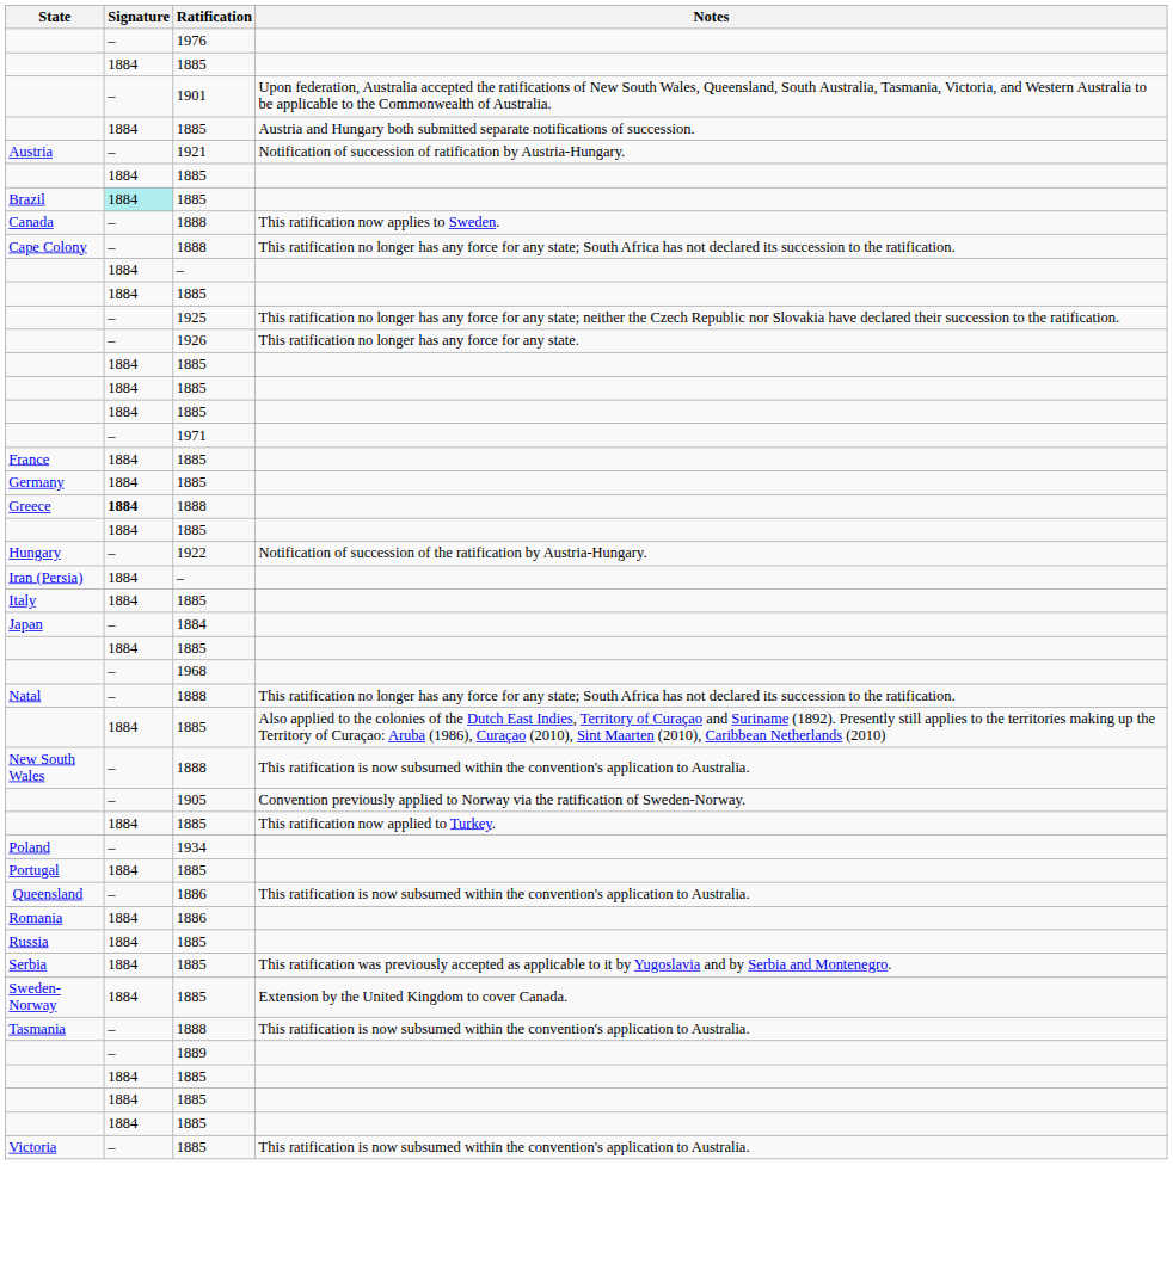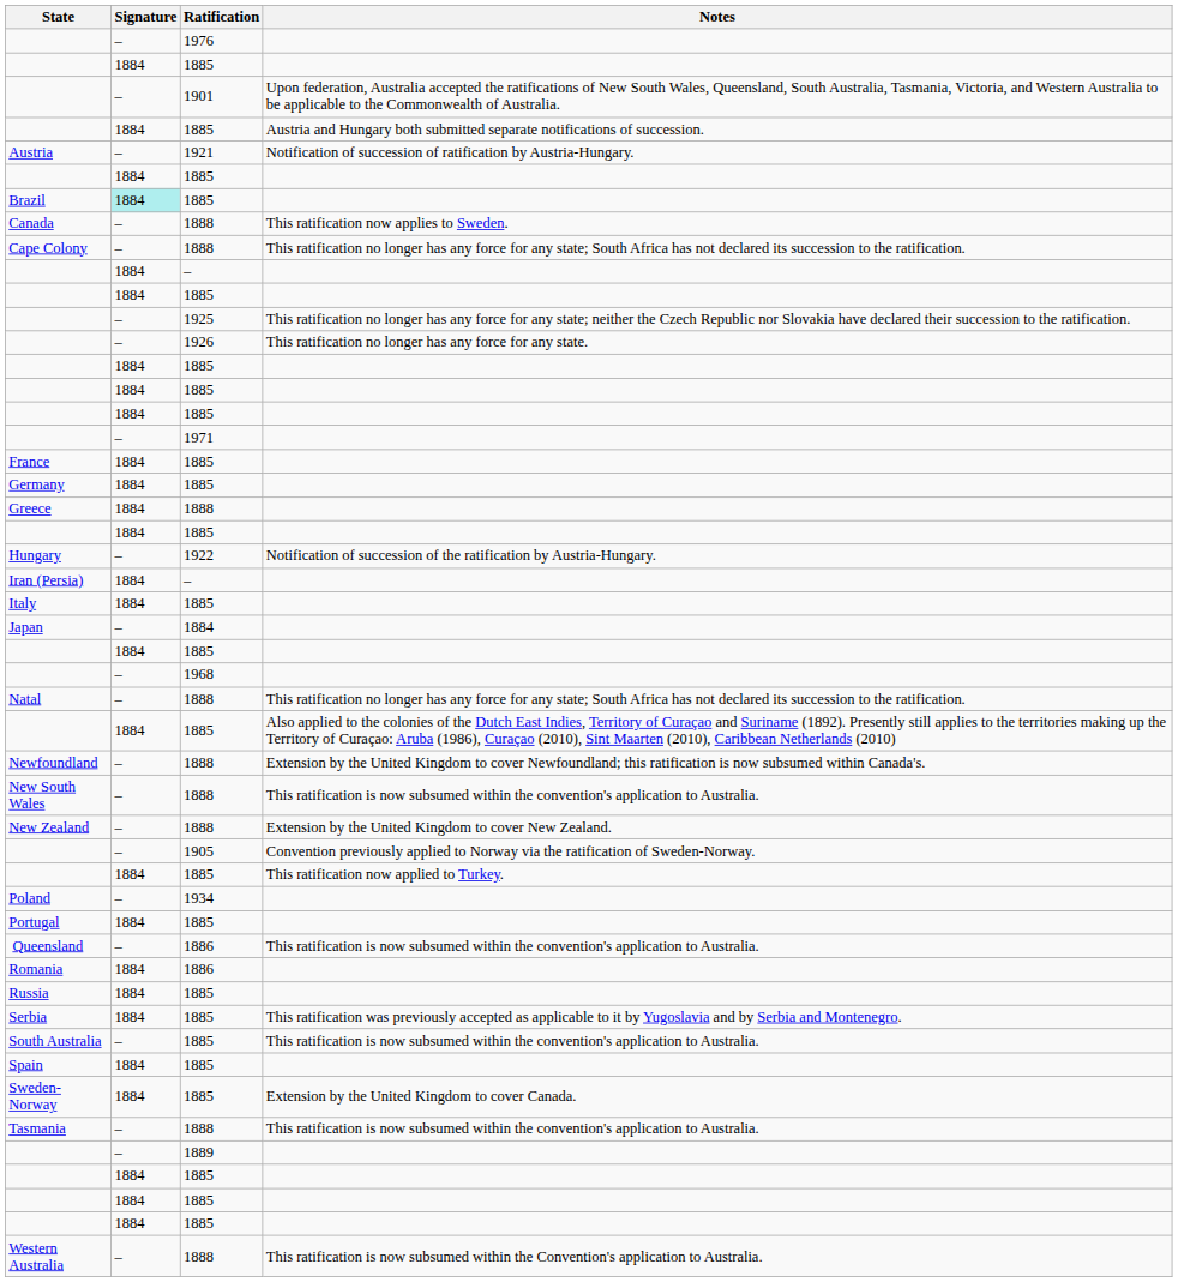 <table class="wikitable sortable">
 <tr>
 <th>State</th>
 <th>Signature</th>
 <th>Ratification</th>
 <th>Notes</th>
 </tr>
 <tr>
 <td></td>
 <td>–</td>
 <td>1976</td>
 <td></td>
 </tr>
 <tr>
 <td></td>
 <td>1884</td>
 <td>1885</td>
 <td></td>
 </tr>
 <tr>
 <td></td>
 <td>–</td>
 <td>1901</td>
 <td>Upon federation, Australia accepted the ratifications of New South Wales, Queensland, South Australia, Tasmania, Victoria, and Western Australia to be applicable to the Commonwealth of Australia.</td>
 </tr>
 <tr>
 <td></td>
 <td>1884</td>
 <td>1885</td>
 <td>Austria and Hungary both submitted separate notifications of succession.</td>
 </tr>
 <tr>
 <td> <a href='#'>Austria</a></td>
 <td>–</td>
 <td>1921</td>
 <td>Notification of succession of ratification by Austria-Hungary.</td>
 </tr>
 <tr>
 <td></td>
 <td>1884</td>
 <td>1885</td>
 <td></td>
 </tr>
 <tr>
 <td> <a href='#'>Brazil</a></td>
 <td style="background: paleturquoise;">1884</td>
 <td>1885</td>
 <td></td>
 </tr>
 <tr>
 <td> <a href='#'>Canada</a></td>
 <td>–</td>
 <td>1888</td>
 <td>This ratification now applies to <a href='#'>Sweden</a>.</td>
 </tr>
 <tr>
 <td> <a href='#'>Cape Colony</a></td>
 <td>–</td>
 <td>1888</td>
 <td>This ratification no longer has any force for any state; South Africa has not declared its succession to the ratification.</td>
 </tr>
 <tr>
 <td></td>
 <td>1884</td>
 <td>–</td>
 <td></td>
 </tr>
 <tr>
 <td></td>
 <td>1884</td>
 <td>1885</td>
 <td></td>
 </tr>
 <tr>
 <td></td>
 <td>–</td>
 <td>1925</td>
 <td>This ratification no longer has any force for any state; neither the Czech Republic nor Slovakia have declared their succession to the ratification.</td>
 </tr>
 <tr>
 <td></td>
 <td>–</td>
 <td>1926</td>
 <td>This ratification no longer has any force for any state.</td>
 </tr>
 <tr>
 <td></td>
 <td>1884</td>
 <td>1885</td>
 <td></td>
 </tr>
 <tr>
 <td></td>
 <td>1884</td>
 <td>1885</td>
 <td></td>
 </tr>
 <tr>
 <td></td>
 <td>1884</td>
 <td>1885</td>
 <td></td>
 </tr>
 <tr>
 <td></td>
 <td>–</td>
 <td>1971</td>
 <td></td>
 </tr>
 <tr>
 <td> <a href='#'>France</a></td>
 <td>1884</td>
 <td>1885</td>
 <td></td>
 </tr>
 <tr>
 <td> <a href='#'>Germany</a></td>
 <td>1884</td>
 <td>1885</td>
 <td></td>
 </tr>
 <tr>
 <td> <a href='#'>Greece</a></td>
-<td><strong>1884</strong></td>
+<td>1884</td>
 <td>1888</td>
 <td></td>
 </tr>
 <tr>
 <td></td>
 <td>1884</td>
 <td>1885</td>
 <td></td>
 </tr>
 <tr>
 <td> <a href='#'>Hungary</a></td>
 <td>–</td>
 <td>1922</td>
 <td>Notification of succession of the ratification by Austria-Hungary.</td>
 </tr>
 <tr>
 <td> <a href='#'>Iran (Persia)</a></td>
 <td>1884</td>
 <td>–</td>
 <td></td>
 </tr>
 <tr>
 <td> <a href='#'>Italy</a></td>
 <td>1884</td>
 <td>1885</td>
 <td></td>
 </tr>
 <tr>
 <td> <a href='#'>Japan</a></td>
 <td>–</td>
 <td>1884</td>
 <td></td>
 </tr>
 <tr>
 <td></td>
 <td>1884</td>
 <td>1885</td>
 <td></td>
 </tr>
 <tr>
 <td></td>
 <td>–</td>
 <td>1968</td>
 <td></td>
 </tr>
 <tr>
 <td> <a href='#'>Natal</a></td>
 <td>–</td>
 <td>1888</td>
 <td>This ratification no longer has any force for any state; South Africa has not declared its succession to the ratification.</td>
 </tr>
 <tr>
 <td></td>
 <td>1884</td>
 <td>1885</td>
 <td>Also applied to the colonies of the <a href='#'>Dutch East Indies</a>, <a href='#'>Territory of Curaçao</a> and <a href='#'>Suriname</a> (1892). Presently still applies to the territories making up the Territory of Curaçao: <a href='#'>Aruba</a> (1986), <a href='#'>Curaçao</a> (2010), <a href='#'>Sint Maarten</a> (2010), <a href='#'>Caribbean Netherlands</a> (2010)</td>
 </tr>
 <tr>
+<td> <a href='#'>Newfoundland</a></td>
+<td>–</td>
+<td>1888</td>
+<td>Extension by the United Kingdom to cover Newfoundland; this ratification is now subsumed within Canada's.</td>
+</tr>
+<tr>
 <td> <a href='#'>New South Wales</a></td>
 <td>–</td>
 <td>1888</td>
 <td>This ratification is now subsumed within the convention's application to Australia.</td>
+</tr>
+<tr>
+<td> <a href='#'>New Zealand</a></td>
+<td>–</td>
+<td>1888</td>
+<td>Extension by the United Kingdom to cover New Zealand.</td>
 </tr>
 <tr>
 <td></td>
 <td>–</td>
 <td>1905</td>
 <td>Convention previously applied to Norway via the ratification of Sweden-Norway.</td>
 </tr>
 <tr>
 <td></td>
 <td>1884</td>
 <td>1885</td>
 <td>This ratification now applied to <a href='#'>Turkey</a>.</td>
 </tr>
 <tr>
 <td> <a href='#'>Poland</a></td>
 <td>–</td>
 <td>1934</td>
 <td></td>
 </tr>
 <tr>
 <td> <a href='#'>Portugal</a></td>
 <td>1884</td>
 <td>1885</td>
 <td></td>
 </tr>
 <tr>
 <td> <a href='#'>Queensland</a></td>
 <td>–</td>
 <td>1886</td>
 <td>This ratification is now subsumed within the convention's application to Australia.</td>
 </tr>
 <tr>
 <td> <a href='#'>Romania</a></td>
 <td>1884</td>
 <td>1886</td>
 <td></td>
 </tr>
 <tr>
 <td> <a href='#'>Russia</a></td>
 <td>1884</td>
 <td>1885</td>
 <td></td>
 </tr>
 <tr>
 <td> <a href='#'>Serbia</a></td>
 <td>1884</td>
 <td>1885</td>
 <td>This ratification was previously accepted as applicable to it by <a href='#'>Yugoslavia</a> and by <a href='#'>Serbia and Montenegro</a>.</td>
 </tr>
 <tr>
+<td> <a href='#'>South Australia</a></td>
+<td>–</td>
+<td>1885</td>
+<td>This ratification is now subsumed within the convention's application to Australia.</td>
+</tr>
+<tr>
+<td> <a href='#'>Spain</a></td>
+<td>1884</td>
+<td>1885</td>
+<td></td>
+</tr>
+<tr>
 <td> <a href='#'>Sweden-Norway</a></td>
 <td>1884</td>
 <td>1885</td>
 <td>Extension by the United Kingdom to cover Canada.</td>
 </tr>
 <tr>
 <td> <a href='#'>Tasmania</a></td>
 <td>–</td>
 <td>1888</td>
 <td>This ratification is now subsumed within the convention's application to Australia.</td>
 </tr>
 <tr>
 <td></td>
 <td>–</td>
 <td>1889</td>
 <td></td>
 </tr>
 <tr>
 <td></td>
 <td>1884</td>
 <td>1885</td>
 <td></td>
 </tr>
 <tr>
 <td></td>
 <td>1884</td>
 <td>1885</td>
 <td></td>
 </tr>
 <tr>
 <td></td>
 <td>1884</td>
 <td>1885</td>
 <td></td>
 </tr>
 <tr>
-<td> <a href='#'>Victoria</a></td>
+<td> <a href='#'>Western Australia</a></td>
 <td>–</td>
-<td>1885</td>
-<td>This ratification is now subsumed within the convention's application to Australia.</td>
+<td>1888</td>
+<td>This ratification is now subsumed within the Convention's application to Australia.</td>
 </tr>
 </table>
